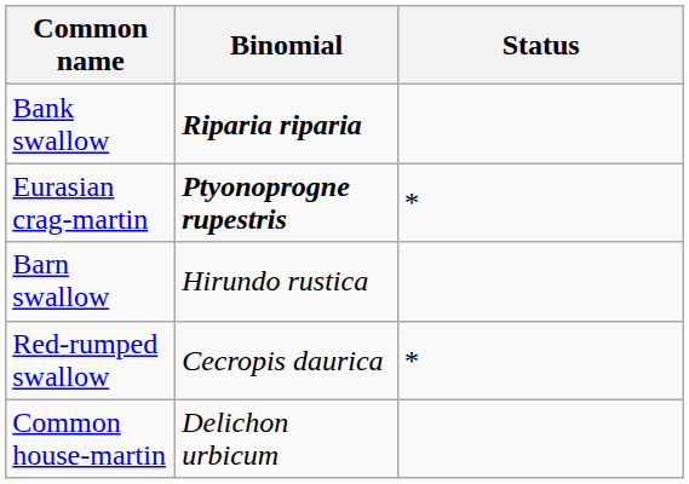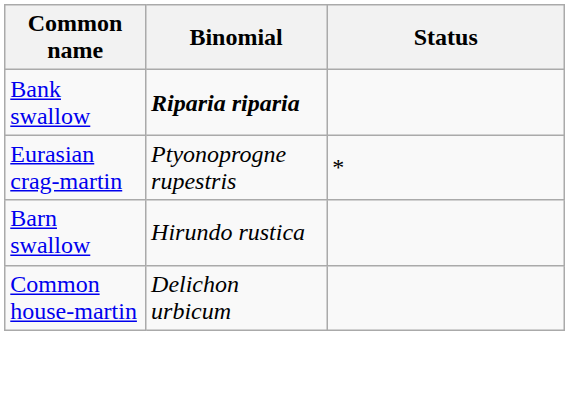 <table width=60% class="wikitable">
 <tr>
 <th width=15%>Common name</th>
 <th width=15%>Binomial</th>
 <th width=30%>Status</th>
 </tr>
 <tr>
 <td><a href='#'>Bank swallow</a></td>
 <td><strong><em>Riparia riparia</em></strong></td>
 <td></td>
 </tr>
 <tr>
 <td><a href='#'>Eurasian crag-martin</a></td>
-<td><strong><em>Ptyonoprogne rupestris</em></strong></td>
+<td><em>Ptyonoprogne rupestris</em></td>
 <td>*</td>
 </tr>
 <tr>
 <td><a href='#'>Barn swallow</a></td>
 <td><em>Hirundo rustica</em></td>
 <td></td>
 </tr>
 <tr>
-<td><a href='#'>Red-rumped swallow</a></td>
-<td><em>Cecropis daurica</em></td>
-<td>*</td>
-</tr>
-<tr>
 <td><a href='#'>Common house-martin</a></td>
 <td><em>Delichon urbicum</em></td>
 <td></td>
 </tr>
 </table>
